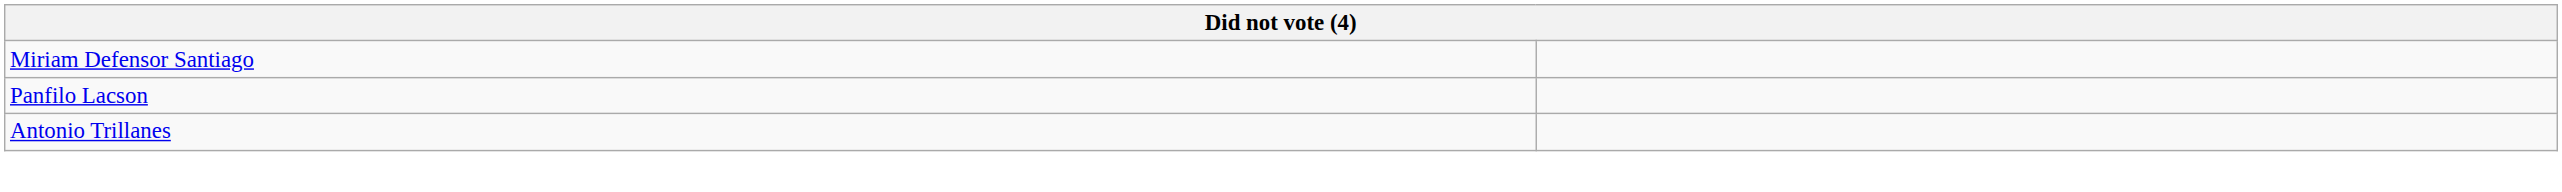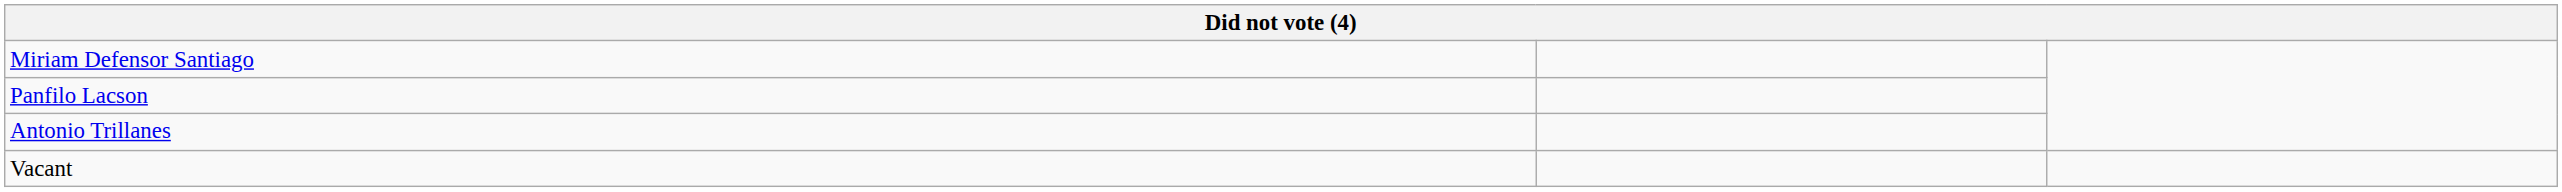 <table class=wikitable width=90%>
 <tr>
 <th colspan=3>Did not vote (4)</th>
 </tr>
 <tr>
 <td width=60%><a href='#'>Miriam Defensor Santiago</a></td>
 <td></td>
 </tr>
 <tr>
 <td><a href='#'>Panfilo Lacson</a></td>
 <td></td>
 </tr>
 <tr>
 <td><a href='#'>Antonio Trillanes</a></td>
 <td></td>
 </tr>
+<tr>
+<td>Vacant</td>
+<td></td>
+<td></td>
+</tr>
 </table>
